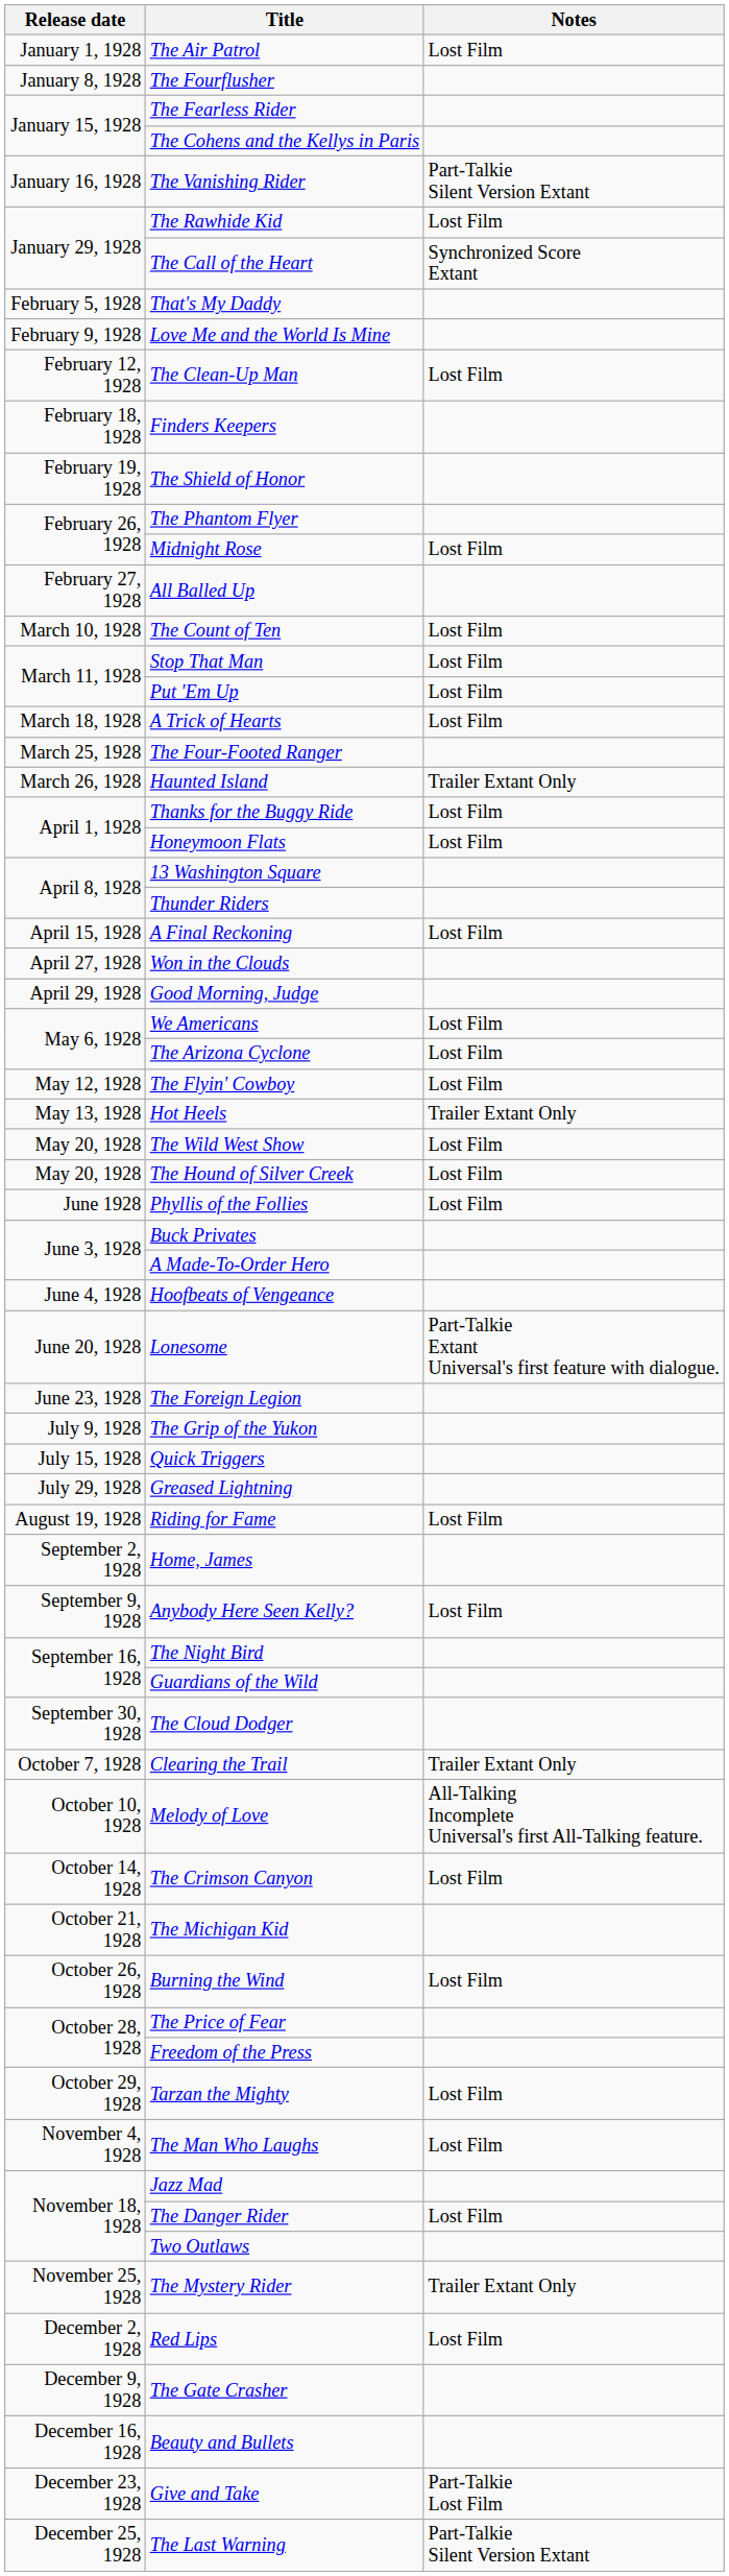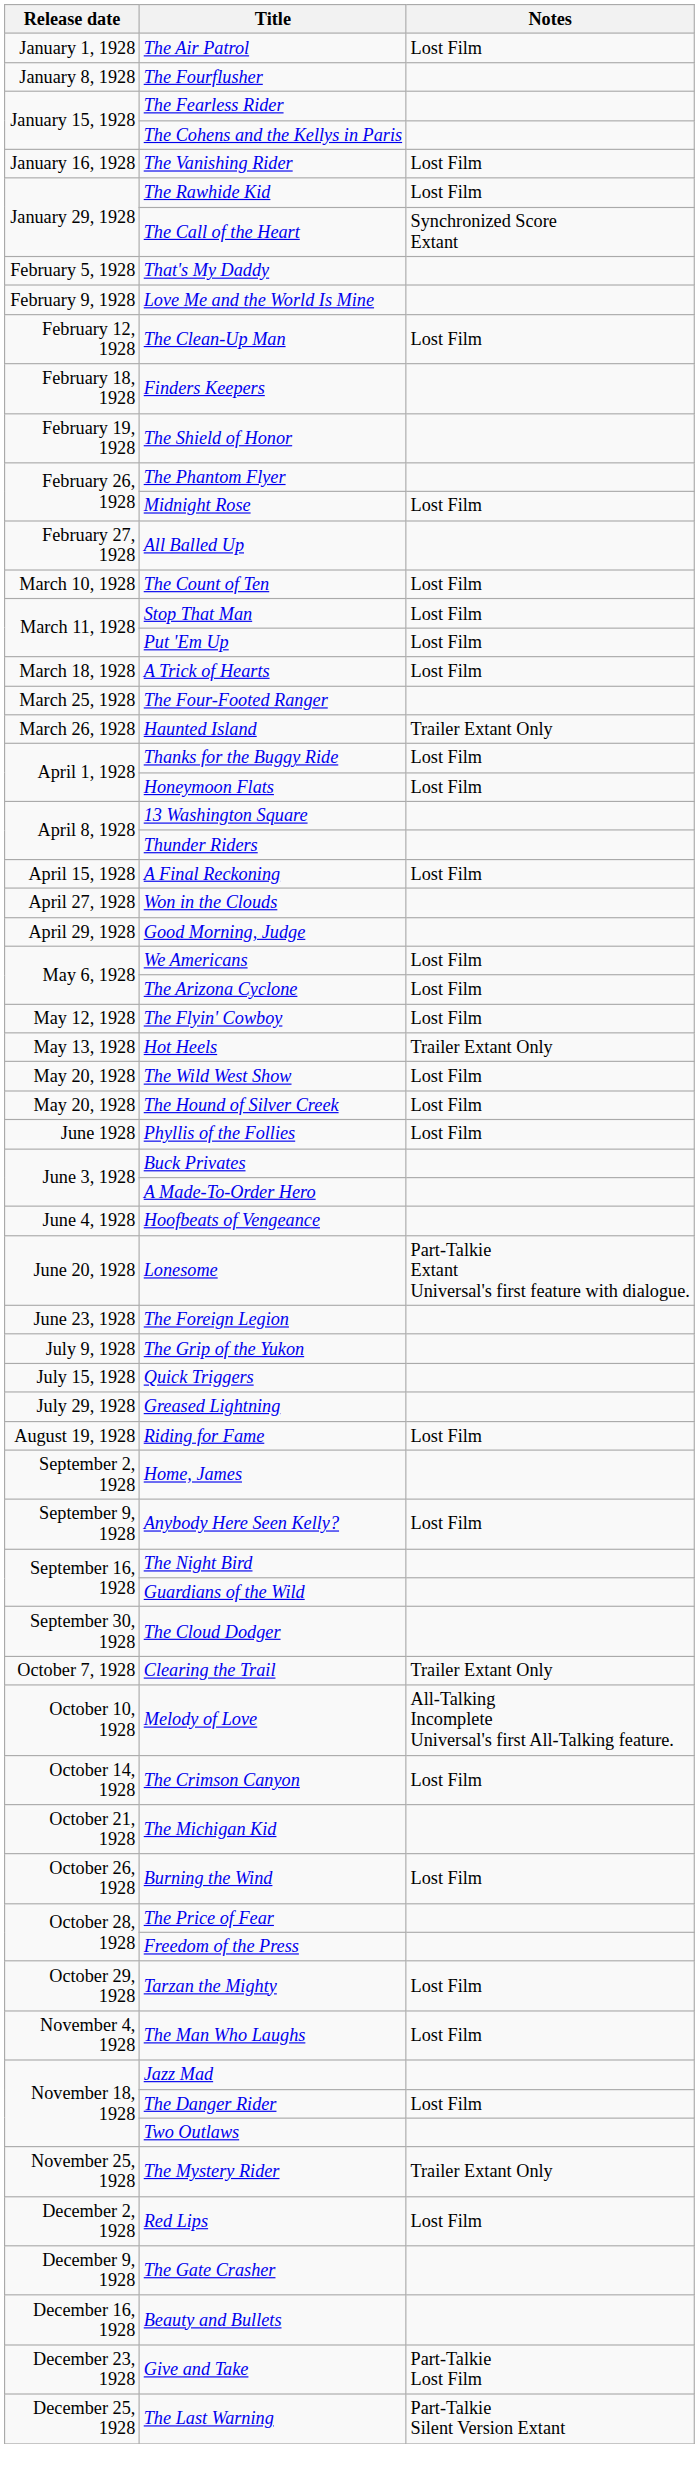 <table class="wikitable sortable">
 <tr>
 <th style="width:111px;">Release date</th>
 <th>Title</th>
 <th>Notes</th>
 </tr>
 <tr>
 <td style="text-align:right;">January 1, 1928</td>
 <td><em><a href='#'>The Air Patrol</a></em></td>
 <td>Lost Film</td>
 </tr>
 <tr>
 <td style="text-align:right;">January 8, 1928</td>
 <td><em><a href='#'>The Fourflusher</a></em></td>
 <td></td>
 </tr>
 <tr>
 <td style="text-align:right;" rowspan="2">January 15, 1928</td>
 <td><em><a href='#'>The Fearless Rider</a></em></td>
 <td></td>
 </tr>
 <tr>
 <td><em><a href='#'>The Cohens and the Kellys in Paris</a></em></td>
 <td></td>
 </tr>
 <tr>
 <td style="text-align:right;">January 16, 1928</td>
 <td><em><a href='#'>The Vanishing Rider</a></em></td>
-<td>Part-Talkie<br>Silent Version Extant</td>
+<td>Lost Film</td>
 </tr>
 <tr>
 <td style="text-align:right;" rowspan="2">January 29, 1928</td>
 <td><em><a href='#'>The Rawhide Kid</a></em></td>
 <td>Lost Film</td>
 </tr>
 <tr>
 <td><em><a href='#'>The Call of the Heart</a></em></td>
 <td>Synchronized Score<br>Extant</td>
 </tr>
 <tr>
 <td style="text-align:right;">February 5, 1928</td>
 <td><em><a href='#'>That's My Daddy</a></em></td>
 <td></td>
 </tr>
 <tr>
 <td style="text-align:right;">February 9, 1928</td>
 <td><em><a href='#'>Love Me and the World Is Mine</a></em></td>
 <td></td>
 </tr>
 <tr>
 <td style="text-align:right;">February 12, 1928</td>
 <td><em><a href='#'>The Clean-Up Man</a></em></td>
 <td>Lost Film</td>
 </tr>
 <tr>
 <td style="text-align:right;">February 18, 1928</td>
 <td><em><a href='#'>Finders Keepers</a></em></td>
 <td></td>
 </tr>
 <tr>
 <td style="text-align:right;">February 19, 1928</td>
 <td><em><a href='#'>The Shield of Honor</a></em></td>
 <td></td>
 </tr>
 <tr>
 <td style="text-align:right;" rowspan="2">February 26, 1928</td>
 <td><em><a href='#'>The Phantom Flyer</a></em></td>
 <td></td>
 </tr>
 <tr>
 <td><em><a href='#'>Midnight Rose</a></em></td>
 <td>Lost Film</td>
 </tr>
 <tr>
 <td style="text-align:right;">February 27, 1928</td>
 <td><em><a href='#'>All Balled Up</a></em></td>
 <td></td>
 </tr>
 <tr>
 <td style="text-align:right;">March 10, 1928</td>
 <td><em><a href='#'>The Count of Ten</a></em></td>
 <td>Lost Film</td>
 </tr>
 <tr>
 <td style="text-align:right;" rowspan="2">March 11, 1928</td>
 <td><em><a href='#'>Stop That Man</a></em></td>
 <td>Lost Film</td>
 </tr>
 <tr>
 <td><em><a href='#'>Put 'Em Up</a></em></td>
 <td>Lost Film</td>
 </tr>
 <tr>
 <td style="text-align:right;">March 18, 1928</td>
 <td><em><a href='#'>A Trick of Hearts</a></em></td>
 <td>Lost Film</td>
 </tr>
 <tr>
 <td style="text-align:right;">March 25, 1928</td>
 <td><em><a href='#'>The Four-Footed Ranger</a></em></td>
 <td></td>
 </tr>
 <tr>
 <td style="text-align:right;">March 26, 1928</td>
 <td><em><a href='#'>Haunted Island</a></em></td>
 <td>Trailer Extant Only</td>
 </tr>
 <tr>
 <td style="text-align:right;" rowspan="2">April 1, 1928</td>
 <td><em><a href='#'>Thanks for the Buggy Ride</a></em></td>
 <td>Lost Film</td>
 </tr>
 <tr>
 <td><em><a href='#'>Honeymoon Flats</a></em></td>
 <td>Lost Film</td>
 </tr>
 <tr>
 <td style="text-align:right;" rowspan="2">April 8, 1928</td>
 <td><em><a href='#'>13 Washington Square</a></em></td>
 <td></td>
 </tr>
 <tr>
 <td><em><a href='#'>Thunder Riders</a></em></td>
 <td></td>
 </tr>
 <tr>
 <td style="text-align:right;">April 15, 1928</td>
 <td><em><a href='#'>A Final Reckoning</a></em></td>
 <td>Lost Film</td>
 </tr>
 <tr>
 <td style="text-align:right;">April 27, 1928</td>
 <td><em><a href='#'>Won in the Clouds</a></em></td>
 <td></td>
 </tr>
 <tr>
 <td style="text-align:right;">April 29, 1928</td>
 <td><em><a href='#'>Good Morning, Judge</a></em></td>
 <td></td>
 </tr>
 <tr>
 <td style="text-align:right;" rowspan="2">May 6, 1928</td>
 <td><em><a href='#'>We Americans</a></em></td>
 <td>Lost Film</td>
 </tr>
 <tr>
 <td><em><a href='#'>The Arizona Cyclone</a></em></td>
 <td>Lost Film</td>
 </tr>
 <tr>
 <td style="text-align:right;">May 12, 1928</td>
 <td><em><a href='#'>The Flyin' Cowboy</a></em></td>
 <td>Lost Film</td>
 </tr>
 <tr>
 <td style="text-align:right;">May 13, 1928</td>
 <td><em><a href='#'>Hot Heels</a></em></td>
 <td>Trailer Extant Only</td>
 </tr>
 <tr>
 <td style="text-align:right;">May 20, 1928</td>
 <td><em><a href='#'>The Wild West Show</a></em></td>
 <td>Lost Film</td>
 </tr>
 <tr>
 <td style="text-align:right;">May 20, 1928</td>
 <td><em><a href='#'>The Hound of Silver Creek</a></em></td>
 <td>Lost Film</td>
 </tr>
 <tr>
 <td style="text-align:right;">June 1928</td>
 <td><em><a href='#'>Phyllis of the Follies</a></em></td>
 <td>Lost Film</td>
 </tr>
 <tr>
 <td style="text-align:right;" rowspan="2">June 3, 1928</td>
 <td><em><a href='#'>Buck Privates</a></em></td>
 <td></td>
 </tr>
 <tr>
 <td><em><a href='#'>A Made-To-Order Hero</a></em></td>
 <td></td>
 </tr>
 <tr>
 <td style="text-align:right;">June 4, 1928</td>
 <td><em><a href='#'>Hoofbeats of Vengeance</a></em></td>
 <td></td>
 </tr>
 <tr>
 <td style="text-align:right;">June 20, 1928</td>
 <td><em><a href='#'>Lonesome</a></em></td>
 <td>Part-Talkie<br>Extant<br>Universal's first feature with dialogue.</td>
 </tr>
 <tr>
 <td style="text-align:right;">June 23, 1928</td>
 <td><em><a href='#'>The Foreign Legion</a></em></td>
 <td></td>
 </tr>
 <tr>
 <td style="text-align:right;">July 9, 1928</td>
 <td><em><a href='#'>The Grip of the Yukon</a></em></td>
 <td></td>
 </tr>
 <tr>
 <td style="text-align:right;">July 15, 1928</td>
 <td><em><a href='#'>Quick Triggers</a></em></td>
 <td></td>
 </tr>
 <tr>
 <td style="text-align:right;">July 29, 1928</td>
 <td><em><a href='#'>Greased Lightning</a></em></td>
 <td></td>
 </tr>
 <tr>
 <td style="text-align:right;">August 19, 1928</td>
 <td><em><a href='#'>Riding for Fame</a></em></td>
 <td>Lost Film</td>
 </tr>
 <tr>
 <td style="text-align:right;">September 2, 1928</td>
 <td><em><a href='#'>Home, James</a></em></td>
 <td></td>
 </tr>
 <tr>
 <td style="text-align:right;">September 9, 1928</td>
 <td><em><a href='#'>Anybody Here Seen Kelly?</a></em></td>
 <td>Lost Film</td>
 </tr>
 <tr>
 <td style="text-align:right;" rowspan="2">September 16, 1928</td>
 <td><em><a href='#'>The Night Bird</a></em></td>
 <td></td>
 </tr>
 <tr>
 <td><em><a href='#'>Guardians of the Wild</a></em></td>
 <td></td>
 </tr>
 <tr>
 <td style="text-align:right;">September 30, 1928</td>
 <td><em><a href='#'>The Cloud Dodger</a></em></td>
 <td></td>
 </tr>
 <tr>
 <td style="text-align:right;">October 7, 1928</td>
 <td><em><a href='#'>Clearing the Trail</a></em></td>
 <td>Trailer Extant Only</td>
 </tr>
 <tr>
 <td style="text-align:right;">October 10, 1928</td>
 <td><em><a href='#'>Melody of Love</a></em></td>
 <td>All-Talking<br>Incomplete<br>Universal's first All-Talking feature.</td>
 </tr>
 <tr>
 <td style="text-align:right;">October 14, 1928</td>
 <td><em><a href='#'>The Crimson Canyon</a></em></td>
 <td>Lost Film</td>
 </tr>
 <tr>
 <td style="text-align:right;">October 21, 1928</td>
 <td><em><a href='#'>The Michigan Kid</a></em></td>
 <td></td>
 </tr>
 <tr>
 <td style="text-align:right;">October 26, 1928</td>
 <td><em><a href='#'>Burning the Wind</a></em></td>
 <td>Lost Film</td>
 </tr>
 <tr>
 <td style="text-align:right;" rowspan="2">October 28, 1928</td>
 <td><em><a href='#'>The Price of Fear</a></em></td>
 <td></td>
 </tr>
 <tr>
 <td><em><a href='#'>Freedom of the Press</a></em></td>
 <td></td>
 </tr>
 <tr>
 <td style="text-align:right;">October 29, 1928</td>
 <td><em><a href='#'>Tarzan the Mighty</a></em></td>
 <td>Lost Film</td>
 </tr>
 <tr>
 <td style="text-align:right;">November 4, 1928</td>
 <td><em><a href='#'>The Man Who Laughs</a></em></td>
 <td>Lost Film</td>
 </tr>
 <tr>
 <td style="text-align:right;" rowspan="3">November 18, 1928</td>
 <td><em><a href='#'>Jazz Mad</a></em></td>
 <td></td>
 </tr>
 <tr>
 <td><em><a href='#'>The Danger Rider</a></em></td>
 <td>Lost Film</td>
 </tr>
 <tr>
 <td><em><a href='#'>Two Outlaws</a></em></td>
 <td></td>
 </tr>
 <tr>
 <td style="text-align:right;">November 25, 1928</td>
 <td><em><a href='#'>The Mystery Rider</a></em></td>
 <td>Trailer Extant Only</td>
 </tr>
 <tr>
 <td style="text-align:right;">December 2, 1928</td>
 <td><em><a href='#'>Red Lips</a></em></td>
 <td>Lost Film</td>
 </tr>
 <tr>
 <td style="text-align:right;">December 9, 1928</td>
 <td><em><a href='#'>The Gate Crasher</a></em></td>
 <td></td>
 </tr>
 <tr>
 <td style="text-align:right;">December 16, 1928</td>
 <td><em><a href='#'>Beauty and Bullets</a></em></td>
 <td></td>
 </tr>
 <tr>
 <td style="text-align:right;">December 23, 1928</td>
 <td><em><a href='#'>Give and Take</a></em></td>
 <td>Part-Talkie<br>Lost Film</td>
 </tr>
 <tr>
 <td style="text-align:right;">December 25, 1928</td>
 <td><em><a href='#'>The Last Warning</a></em></td>
 <td>Part-Talkie<br>Silent Version Extant</td>
 </tr>
 <tr>
 </tr>
 </table>
